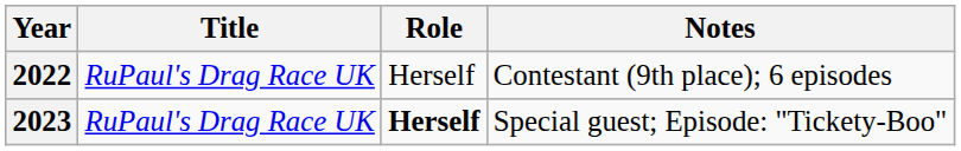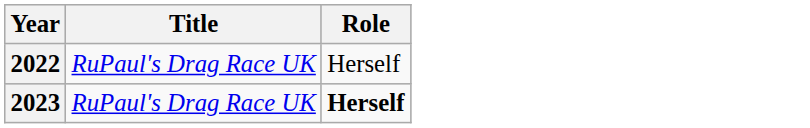 <table class="wikitable plainrowheaders sortable">
 <tr>
 <th scope="col">Year</th>
 <th scope="col">Title</th>
 <th scope="col" class="unsortable">Role</th>
-<th scope="col" class="unsortable">Notes</th>
 </tr>
 <tr>
 <th scope="row">2022</th>
 <td><em><a href='#'>RuPaul's Drag Race UK</a></em></td>
 <td>Herself</td>
-<td>Contestant (9th place); 6 episodes</td>
 </tr>
 <tr>
 <th scope="row">2023</th>
 <td><em><a href='#'>RuPaul's Drag Race UK</a></em></td>
 <td><strong>Herself</strong></td>
-<td>Special guest; Episode: "Tickety-Boo"</td>
 </tr>
 </table>
